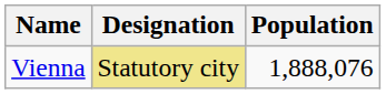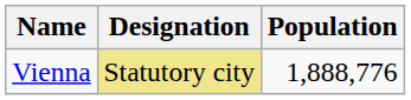 <table class="wikitable">
 <tr>
 <th>Name</th>
 <th>Designation</th>
 <th>Population</th>
 </tr>
 <tr>
 <td><a href='#'>Vienna</a></td>
 <td style="background: khaki;">Statutory city</td>
-<td style="text-align:right">1,888,076</td>
+<td style="text-align:right">1,888,776</td>
 </tr>
 </table>
